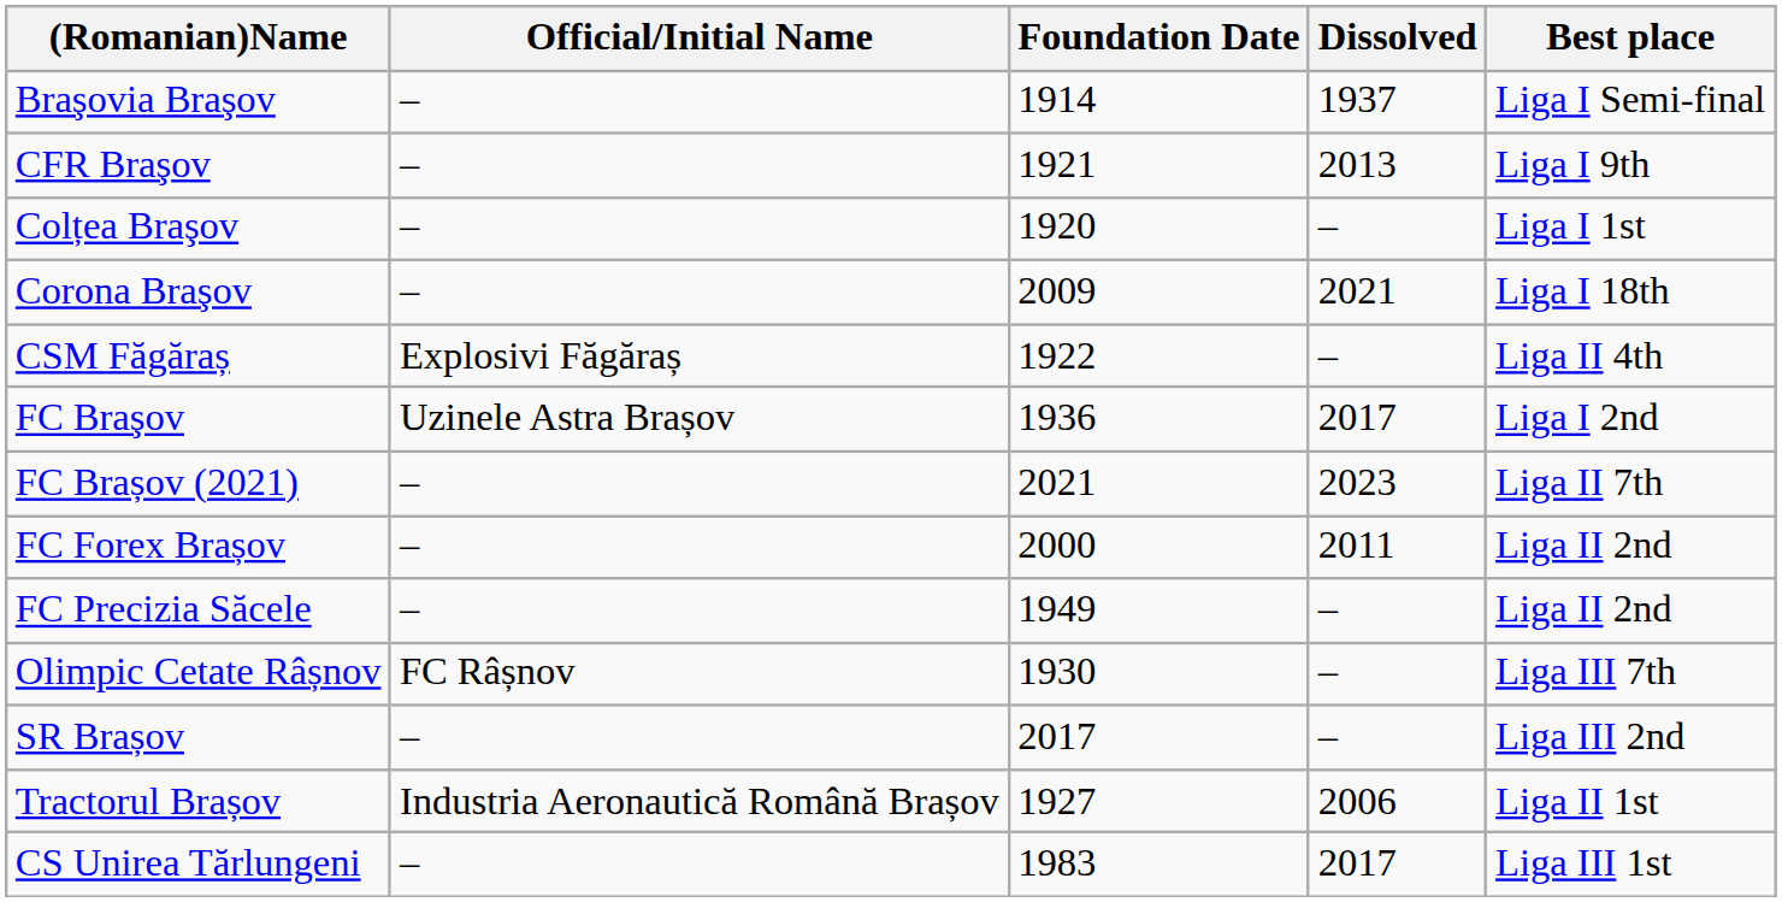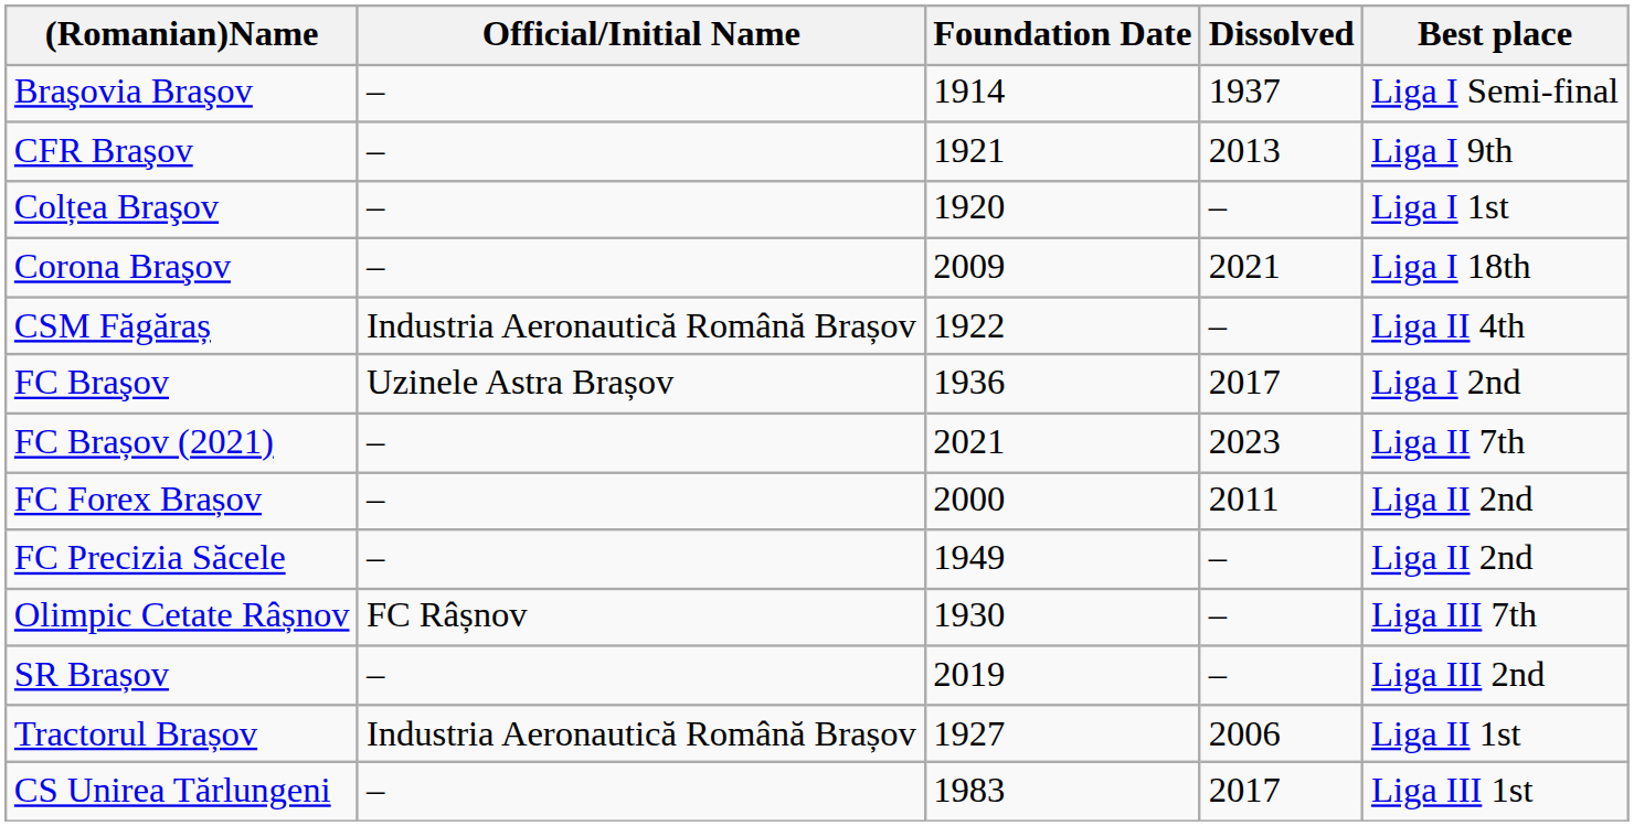 <table class="wikitable sortable mw-collapsible" style=" font-size: 87%;">
 <tr>
 <th>(Romanian)Name</th>
 <th>Official/Initial Name</th>
 <th>Foundation Date</th>
 <th>Dissolved</th>
 <th>Best place</th>
 </tr>
 <tr>
 <td><a href='#'>Braşovia Braşov</a></td>
 <td>–</td>
 <td>1914</td>
 <td>1937</td>
 <td><a href='#'>Liga I</a> Semi-final</td>
 </tr>
 <tr>
 <td><a href='#'>CFR Braşov</a></td>
 <td>–</td>
 <td>1921</td>
 <td>2013</td>
 <td><a href='#'>Liga I</a> 9th</td>
 </tr>
 <tr>
 <td><a href='#'>Colțea Braşov</a></td>
 <td>–</td>
 <td>1920</td>
 <td>–</td>
 <td><a href='#'>Liga I</a> 1st</td>
 </tr>
 <tr>
 <td><a href='#'>Corona Braşov</a></td>
 <td>–</td>
 <td>2009</td>
 <td>2021</td>
 <td><a href='#'>Liga I</a> 18th</td>
 </tr>
 <tr>
 <td><a href='#'>CSM Făgăraș</a></td>
-<td>Explosivi Făgăraș</td>
+<td>Industria Aeronautică Română Brașov</td>
 <td>1922</td>
 <td>–</td>
 <td><a href='#'>Liga II</a> 4th</td>
 </tr>
 <tr>
 <td><a href='#'>FC Braşov</a></td>
 <td>Uzinele Astra Brașov</td>
 <td>1936</td>
 <td>2017</td>
 <td><a href='#'>Liga I</a> 2nd</td>
 </tr>
 <tr>
 <td><a href='#'>FC Brașov (2021)</a></td>
 <td>–</td>
 <td>2021</td>
 <td>2023</td>
 <td><a href='#'>Liga II</a> 7th</td>
 </tr>
 <tr>
 <td><a href='#'>FC Forex Brașov</a></td>
 <td>–</td>
 <td>2000</td>
 <td>2011</td>
 <td><a href='#'>Liga II</a> 2nd</td>
 </tr>
 <tr>
 <td><a href='#'>FC Precizia Săcele</a></td>
 <td>–</td>
 <td>1949</td>
 <td>–</td>
 <td><a href='#'>Liga II</a> 2nd</td>
 </tr>
 <tr>
 <td><a href='#'>Olimpic Cetate Râșnov</a></td>
 <td>FC Râșnov</td>
 <td>1930</td>
 <td>–</td>
 <td><a href='#'>Liga III</a> 7th</td>
 </tr>
 <tr>
 <td><a href='#'>SR Brașov</a></td>
 <td>–</td>
-<td>2017</td>
+<td>2019</td>
 <td>–</td>
 <td><a href='#'>Liga III</a> 2nd</td>
 </tr>
 <tr>
 <td><a href='#'>Tractorul Brașov</a></td>
 <td>Industria Aeronautică Română Brașov</td>
 <td>1927</td>
 <td>2006</td>
 <td><a href='#'>Liga II</a> 1st</td>
 </tr>
 <tr>
 <td><a href='#'>CS Unirea Tărlungeni</a></td>
 <td>–</td>
 <td>1983</td>
 <td>2017</td>
 <td><a href='#'>Liga III</a> 1st</td>
 </tr>
 </table>
